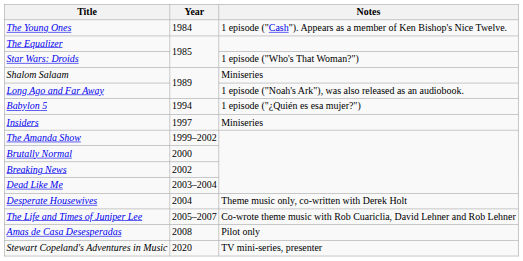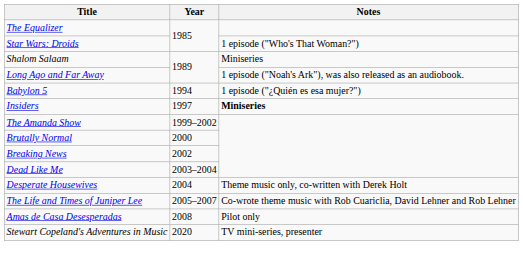 <table class="wikitable">
 <tr>
 <th>Title</th>
 <th>Year</th>
 <th>Notes</th>
-</tr>
-<tr>
-<td><em><a href='#'>The Young Ones</a></em></td>
-<td>1984</td>
-<td>1 episode ("<a href='#'>Cash</a>"). Appears as a member of Ken Bishop's Nice Twelve.</td>
 </tr>
 <tr>
 <td><em><a href='#'>The Equalizer</a></em></td>
 <td rowspan="2" scope="row">1985</td>
 <td></td>
 </tr>
 <tr>
 <td><em><a href='#'>Star Wars: Droids</a></em></td>
 <td>1 episode ("Who's That Woman?")</td>
 </tr>
 <tr>
 <td><em>Shalom Salaam</em></td>
 <td rowspan="2" scope="row">1989</td>
 <td>Miniseries</td>
 </tr>
 <tr>
 <td><em><a href='#'>Long Ago and Far Away</a></em></td>
 <td>1 episode ("Noah's Ark"), was also released as an audiobook.</td>
 </tr>
 <tr>
 <td><em><a href='#'>Babylon 5</a></em></td>
 <td>1994</td>
 <td>1 episode ("¿Quién es esa mujer?")</td>
 </tr>
 <tr>
 <td><em><a href='#'>Insiders</a></em></td>
 <td>1997</td>
-<td>Miniseries</td>
+<td><strong>Miniseries</strong></td>
 </tr>
 <tr>
 <td><em><a href='#'>The Amanda Show</a></em></td>
 <td>1999–2002</td>
 <td rowspan="4" scope="row"></td>
 </tr>
 <tr>
 <td><em><a href='#'>Brutally Normal</a></em></td>
 <td>2000</td>
 </tr>
 <tr>
 <td><em><a href='#'>Breaking News</a></em></td>
 <td>2002</td>
 </tr>
 <tr>
 <td><em><a href='#'>Dead Like Me</a></em></td>
 <td>2003–2004</td>
 </tr>
 <tr>
 <td><em><a href='#'>Desperate Housewives</a></em></td>
 <td>2004</td>
 <td>Theme music only, co-written with Derek Holt</td>
 </tr>
 <tr>
 <td><em><a href='#'>The Life and Times of Juniper Lee</a></em></td>
 <td>2005–2007</td>
 <td>Co-wrote theme music with Rob Cuariclia, David Lehner and Rob Lehner</td>
 </tr>
 <tr>
 <td><em><a href='#'>Amas de Casa Desesperadas</a></em></td>
 <td>2008</td>
 <td>Pilot only</td>
 </tr>
 <tr>
 <td><em>Stewart Copeland's Adventures in Music</em></td>
 <td>2020</td>
 <td>TV mini-series, presenter</td>
 </tr>
 </table>
